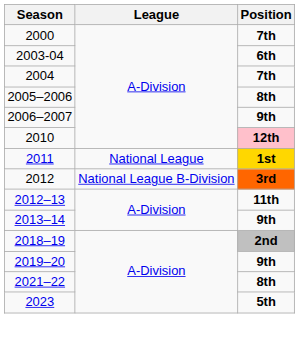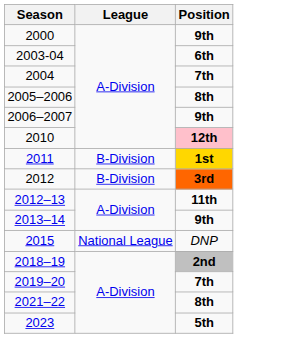 <table class="wikitable float-right"  style="text-align:center">
 <tr>
 <th>Season</th>
 <th>League</th>
 <th>Position</th>
 </tr>
 <tr>
 <td>2000</td>
 <td rowspan=6><a href='#'>A-Division</a></td>
-<td><strong>7th</strong></td>
+<td><strong>9th</strong></td>
 </tr>
 <tr>
 <td>2003-04</td>
 <td><strong>6th</strong></td>
 </tr>
 <tr>
 <td>2004</td>
 <td><strong>7th</strong></td>
 </tr>
 <tr>
 <td>2005–2006</td>
 <td><strong>8th</strong></td>
 </tr>
 <tr>
 <td>2006–2007</td>
 <td><strong>9th</strong></td>
 </tr>
 <tr>
 <td>2010</td>
 <td bgcolor="pink"><strong>12th</strong></td>
 </tr>
 <tr>
 <td><a href='#'>2011</a></td>
-<td><a href='#'>National League</a></td>
+<td><a href='#'>B-Division</a></td>
 <td bgcolor="gold"><strong>1st</strong></td>
 </tr>
 <tr>
 <td>2012</td>
-<td><a href='#'>National League B-Division</a></td>
+<td><a href='#'>B-Division</a></td>
 <td bgcolor="ff6600"><strong>3rd</strong></td>
 </tr>
 <tr>
 <td><a href='#'>2012–13</a></td>
 <td rowspan=2><a href='#'>A-Division</a></td>
 <td><strong>11th</strong></td>
 </tr>
 <tr>
 <td><a href='#'>2013–14</a></td>
 <td><strong>9th</strong></td>
 </tr>
 <tr>
+<td><a href='#'>2015</a></td>
+<td><a href='#'>National League</a></td>
+<td><em>DNP</em></td>
+</tr>
+<tr>
 <td><a href='#'>2018–19</a></td>
 <td rowspan=4><a href='#'>A-Division</a></td>
 <td bgcolor="silver"><strong>2nd</strong></td>
 </tr>
 <tr>
 <td><a href='#'>2019–20</a></td>
-<td><strong>9th</strong></td>
+<td><strong>7th</strong></td>
 </tr>
 <tr>
 <td><a href='#'>2021–22</a></td>
 <td><strong>8th</strong></td>
 </tr>
 <tr>
 <td><a href='#'>2023</a></td>
 <td><strong>5th</strong></td>
 </tr>
 </table>
